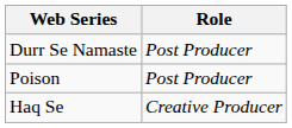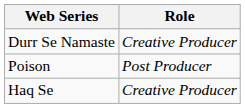 <table class="wikitable">
 <tr>
 <th>Web Series</th>
 <th>Role</th>
 </tr>
 <tr>
 <td>Durr Se Namaste</td>
-<td><em>Post Producer</em></td>
+<td><em>Creative Producer</em></td>
 </tr>
 <tr>
 <td>Poison</td>
 <td><em>Post Producer</em></td>
 </tr>
 <tr>
 <td>Haq Se</td>
 <td><em>Creative Producer</em></td>
 </tr>
 </table>
